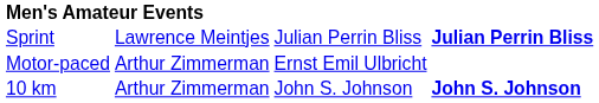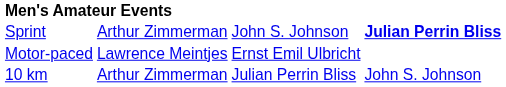 <table>
 <tr>
 <td colspan=7><strong>Men's Amateur Events</strong></td>
 </tr>
 <tr>
 <td><a href='#'>Sprint</a> <br></td>
-<td><a href='#'>Lawrence Meintjes</a><br></td>
-<td><a href='#'>Julian Perrin Bliss</a><br></td>
+<td><a href='#'>Arthur Zimmerman</a><br></td>
+<td><a href='#'>John S. Johnson</a><br></td>
 <td><strong><a href='#'>Julian Perrin Bliss</a><br></strong></td>
 </tr>
 <tr>
 <td><a href='#'>Motor-paced</a><br></td>
-<td><a href='#'>Arthur Zimmerman</a><br></td>
+<td><a href='#'>Lawrence Meintjes</a><br></td>
 <td><a href='#'>Ernst Emil Ulbricht</a><br></td>
 <td></td>
 </tr>
 <tr>
 <td><a href='#'>10 km</a><br></td>
 <td><a href='#'>Arthur Zimmerman</a><br></td>
+<td><a href='#'>Julian Perrin Bliss</a><br></td>
 <td><a href='#'>John S. Johnson</a><br></td>
-<td><strong><a href='#'>John S. Johnson</a><br></strong></td>
 </tr>
 </table>
